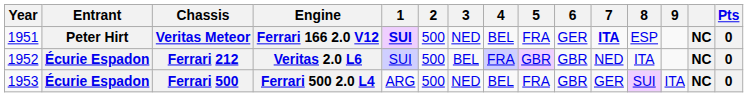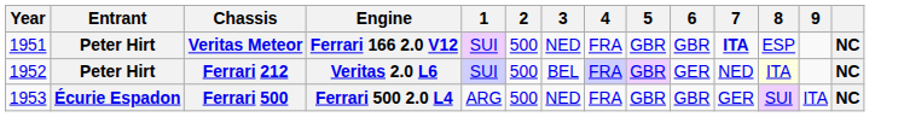 <table class="wikitable" style="text-align:center; font-size:90%">
 <tr>
 <th>Year</th>
 <th>Entrant</th>
 <th>Chassis</th>
 <th>Engine</th>
 <th>1</th>
 <th>2</th>
 <th>3</th>
 <th>4</th>
 <th>5</th>
 <th>6</th>
 <th>7</th>
 <th>8</th>
 <th>9</th>
 <th></th>
-<th><a href='#'>Pts</a></th>
 </tr>
 <tr>
 <td><a href='#'>1951</a></td>
 <th>Peter Hirt</th>
 <th><a href='#'>Veritas Meteor</a></th>
 <th><a href='#'>Ferrari</a> 166 2.0 <a href='#'>V12</a></th>
-<td style="background:#EFCFFF;"><strong><a href='#'>SUI</a><br></strong></td>
+<td style="background:#EFCFFF;"><a href='#'>SUI</a><br></td>
 <td><a href='#'>500</a></td>
 <td><a href='#'>NED</a></td>
-<td><a href='#'>BEL</a></td>
 <td><a href='#'>FRA</a></td>
-<td><a href='#'>GER</a></td>
+<td><a href='#'>GBR</a></td>
+<td><a href='#'>GBR</a></td>
 <td><strong><a href='#'>ITA</a></strong></td>
 <td><a href='#'>ESP</a></td>
 <td></td>
 <th>NC</th>
-<th>0</th>
 </tr>
 <tr>
 <td><a href='#'>1952</a></td>
-<th><a href='#'>Écurie Espadon</a></th>
+<th>Peter Hirt</th>
 <th><a href='#'>Ferrari</a> <a href='#'>212</a></th>
 <th><a href='#'>Veritas</a> 2.0 <a href='#'>L6</a></th>
 <td style="background:#CFCFFF;"><a href='#'>SUI</a><br></td>
 <td><a href='#'>500</a></td>
 <td><a href='#'>BEL</a></td>
 <td style="background:#CFCFFF;"><a href='#'>FRA</a><br></td>
 <td style="background:#EFCFFF;"><a href='#'>GBR</a><br></td>
-<td><a href='#'>GBR</a></td>
+<td><a href='#'>GER</a></td>
 <td><a href='#'>NED</a></td>
-<td><a href='#'>ITA</a></td>
+<td style="background: lightyellow;"><a href='#'>ITA</a></td>
 <td></td>
 <th>NC</th>
-<th>0</th>
 </tr>
 <tr>
 <td><a href='#'>1953</a></td>
 <th><a href='#'>Écurie Espadon</a></th>
 <th><a href='#'>Ferrari</a> <a href='#'>500</a></th>
 <th><a href='#'>Ferrari</a> 500 2.0 <a href='#'>L4</a></th>
 <td><a href='#'>ARG</a></td>
 <td><a href='#'>500</a></td>
 <td><a href='#'>NED</a></td>
-<td><a href='#'>BEL</a></td>
 <td><a href='#'>FRA</a></td>
+<td><a href='#'>GBR</a></td>
 <td><a href='#'>GBR</a></td>
 <td><a href='#'>GER</a></td>
 <td style="background:#EFCFFF;"><a href='#'>SUI</a><br></td>
 <td><a href='#'>ITA</a></td>
 <th>NC</th>
-<th>0</th>
 </tr>
 </table>
